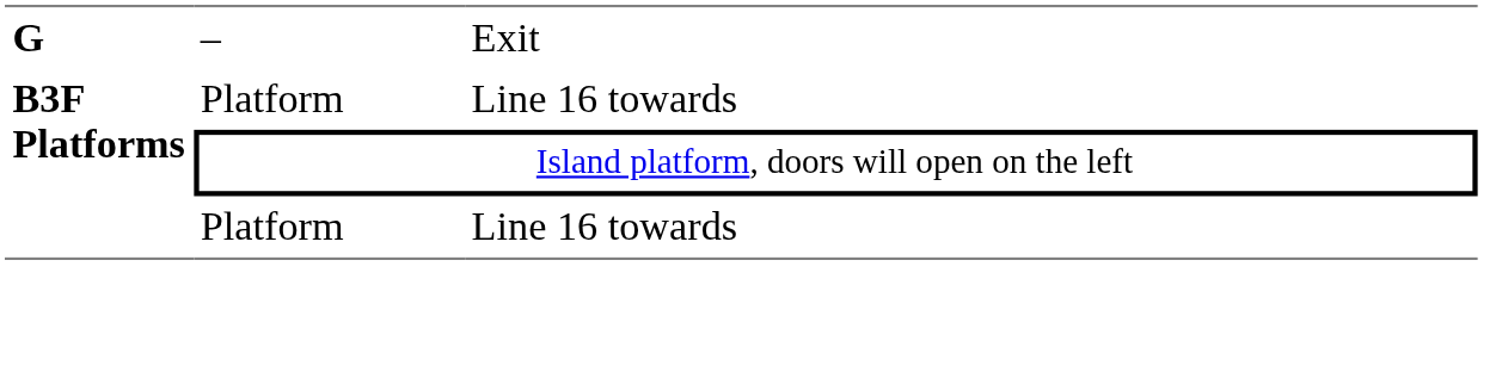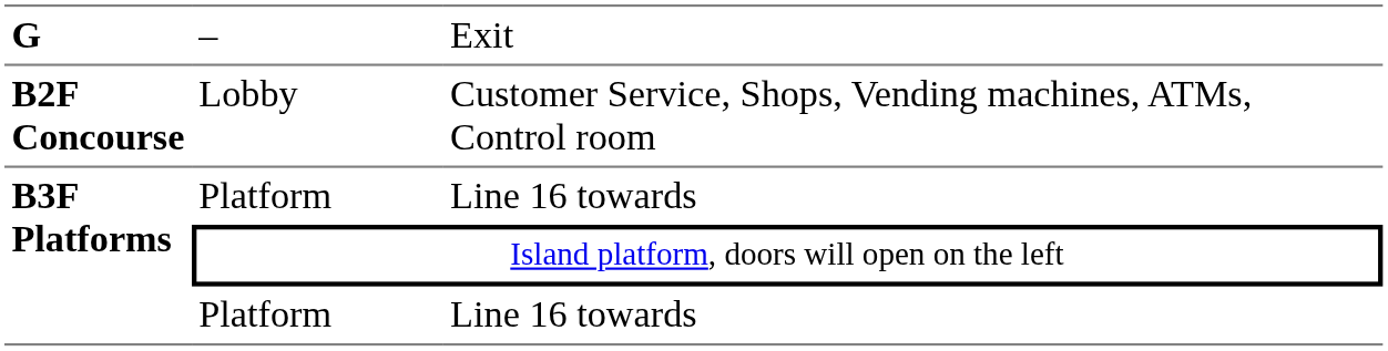 <table table border=0 cellspacing=0 cellpadding=3>
 <tr>
 <td style="border-top:solid 1px gray;" width=50 valign=top><strong>G</strong></td>
 <td style="border-top:solid 1px gray;" width=100 valign=top>–</td>
 <td style="border-top:solid 1px gray;" width=390 valign=top>Exit</td>
+</tr>
+<tr>
+<td style="border-bottom:solid 1px gray; border-top:solid 1px gray;" valign=top width=50><strong>B2F<br>Concourse</strong></td>
+<td style="border-bottom:solid 1px gray; border-top:solid 1px gray;" valign=top width=100>Lobby</td>
+<td style="border-bottom:solid 1px gray; border-top:solid 1px gray;" valign=top width=390>Customer Service, Shops, Vending machines, ATMs, Control room</td>
 </tr>
 <tr>
 <td style="border-bottom:solid 1px gray;" rowspan="6" valign=top><strong>B3F<br>Platforms</strong></td>
 <td>Platform</td>
 <td>  Line 16 towards  </td>
 </tr>
 <tr>
 <td style="border-right:solid 2px black;border-left:solid 2px black;border-top:solid 2px black;border-bottom:solid 2px black;font-size:85%;text-align:center;" colspan=2><a href='#'>Island platform</a>, doors will open on the left</td>
 </tr>
 <tr>
 <td style="border-bottom:solid 1px gray;">Platform</td>
 <td style="border-bottom:solid 1px gray;">  Line 16 towards   </td>
 </tr>
 </table>
